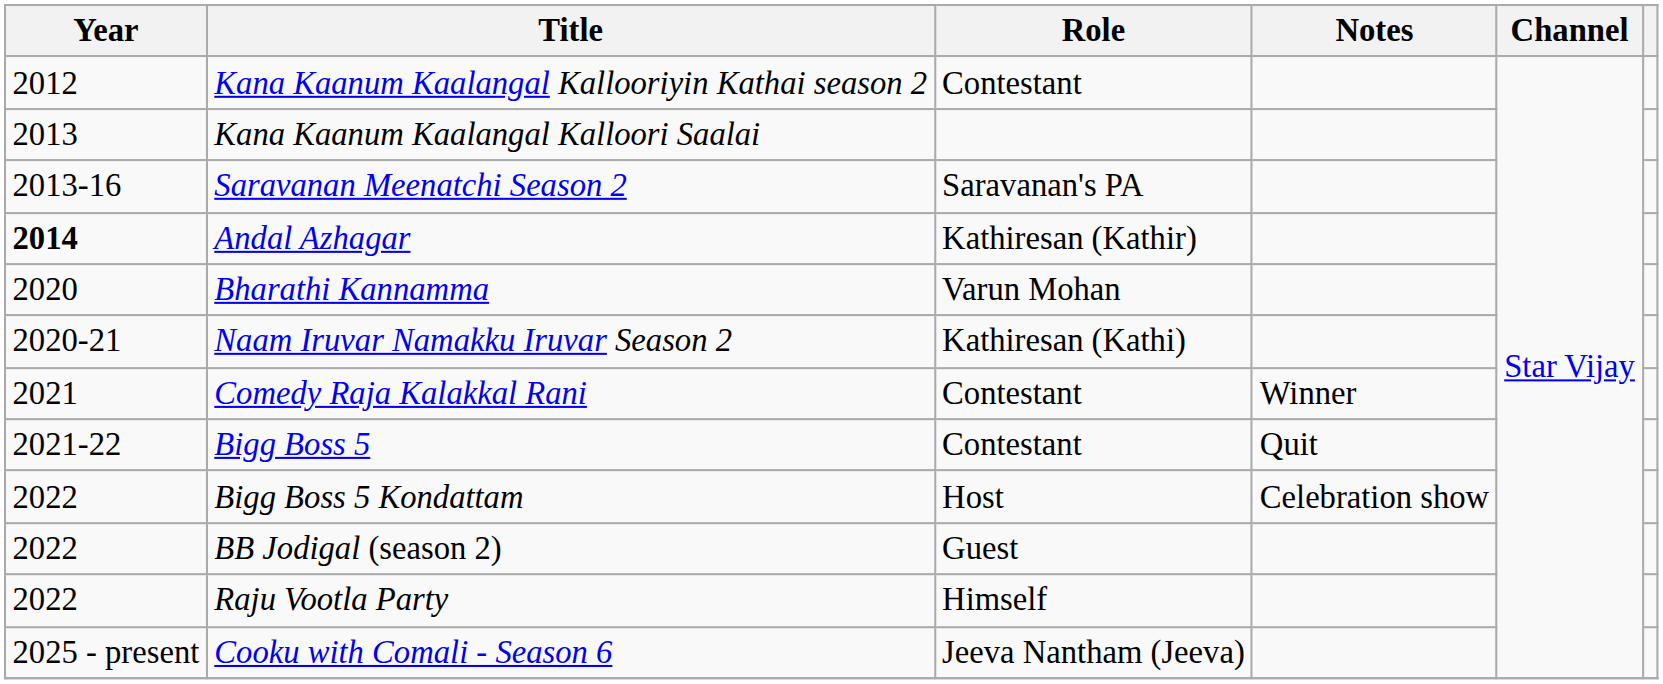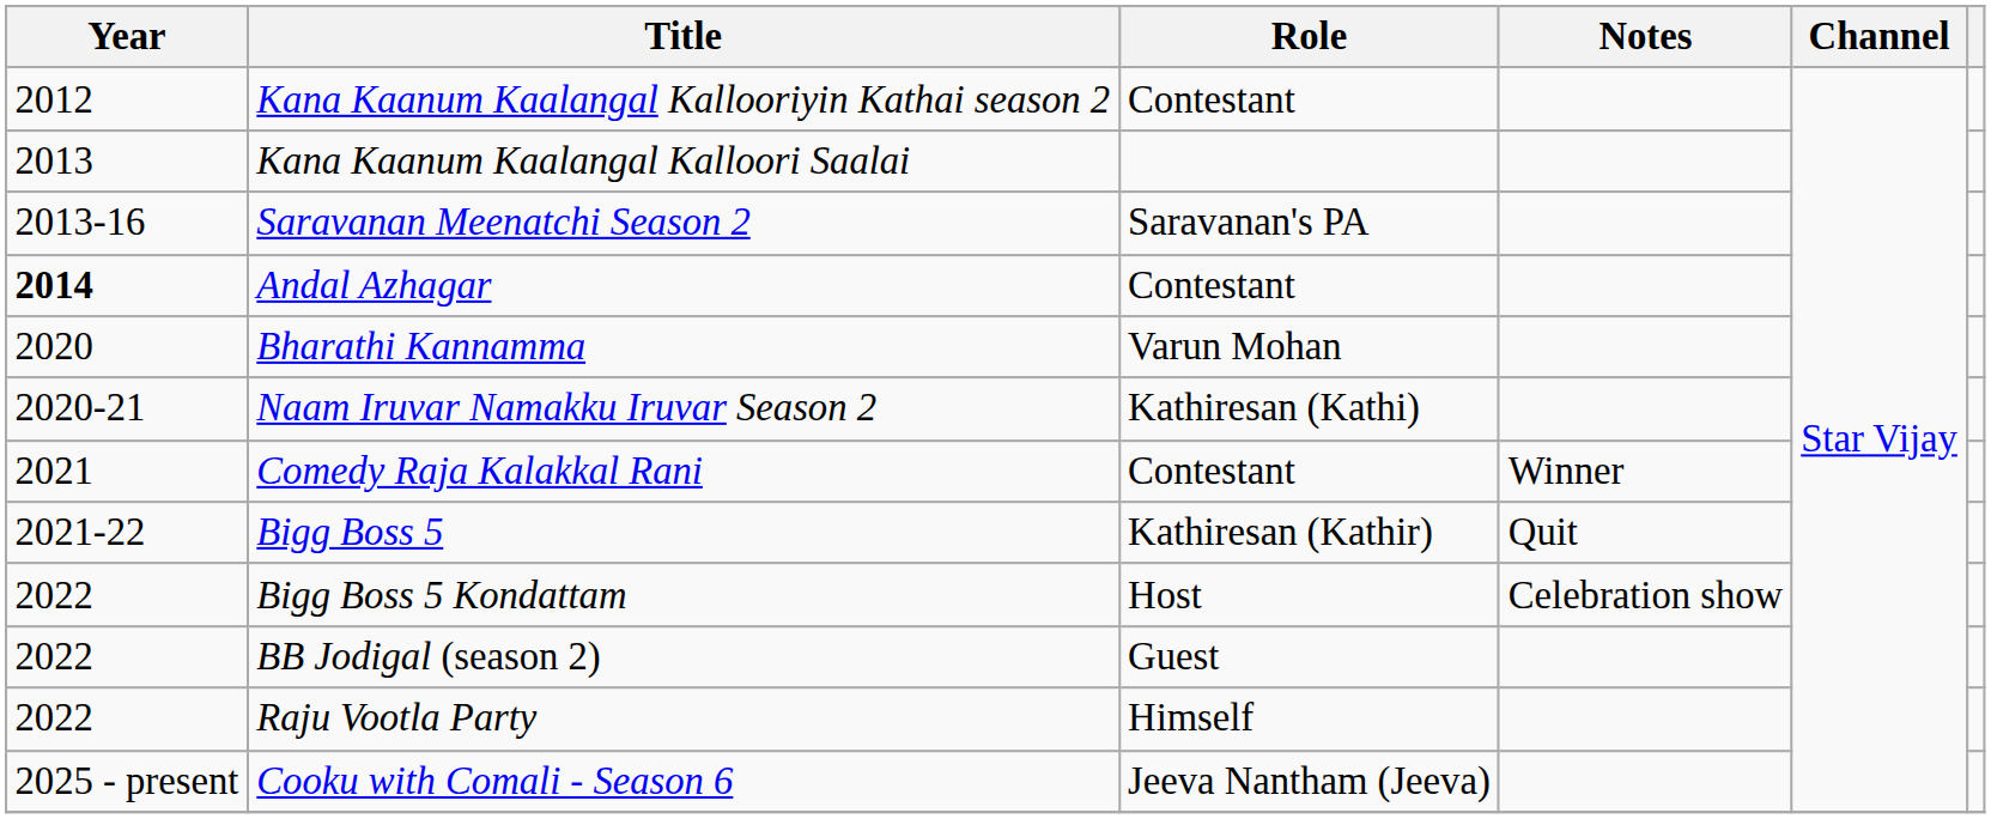 <table class="wikitable sortable">
 <tr>
 <th>Year</th>
 <th>Title</th>
 <th>Role</th>
 <th scope="col" class="unsortable">Notes</th>
 <th>Channel</th>
 <th scope="col" class="unsortable"></th>
 </tr>
 <tr>
 <td>2012</td>
 <td><em><a href='#'>Kana Kaanum Kaalangal</a></em> <em>Kallooriyin Kathai</em> <em>season 2</em></td>
 <td>Contestant</td>
 <td></td>
 <td rowspan="12"><a href='#'>Star Vijay</a></td>
 <td></td>
 </tr>
 <tr>
 <td>2013</td>
 <td><em>Kana Kaanum Kaalangal Kalloori Saalai</em></td>
 <td></td>
 <td></td>
 <td></td>
 </tr>
 <tr>
 <td>2013-16</td>
 <td><em><a href='#'>Saravanan Meenatchi Season 2</a></em></td>
 <td>Saravanan's PA</td>
 <td></td>
 <td></td>
 </tr>
 <tr>
 <td><strong>2014</strong></td>
 <td><em><a href='#'>Andal Azhagar</a></em></td>
-<td>Kathiresan (Kathir)</td>
+<td>Contestant</td>
 <td></td>
 <td></td>
 </tr>
 <tr>
 <td>2020</td>
 <td><em><a href='#'>Bharathi Kannamma</a></em></td>
 <td>Varun Mohan</td>
 <td></td>
 <td></td>
 </tr>
 <tr>
 <td>2020-21</td>
 <td><em><a href='#'>Naam Iruvar Namakku Iruvar</a></em>  <em>Season 2</em></td>
 <td>Kathiresan (Kathi)</td>
 <td></td>
 <td></td>
 </tr>
 <tr>
 <td>2021</td>
 <td><em><a href='#'>Comedy Raja Kalakkal Rani</a></em></td>
 <td>Contestant</td>
 <td>Winner</td>
 <td></td>
 </tr>
 <tr>
 <td>2021-22</td>
 <td><em><a href='#'>Bigg Boss 5</a></em></td>
-<td>Contestant</td>
+<td>Kathiresan (Kathir)</td>
 <td>Quit</td>
 <td></td>
 </tr>
 <tr>
 <td>2022</td>
 <td><em>Bigg Boss 5 Kondattam</em></td>
 <td>Host</td>
 <td>Celebration show</td>
 <td></td>
 </tr>
 <tr>
 <td>2022</td>
 <td><em>BB Jodigal</em> (season 2)</td>
 <td>Guest</td>
 <td></td>
 <td></td>
 </tr>
 <tr>
 <td>2022</td>
 <td><em>Raju Vootla Party</em></td>
 <td>Himself</td>
 <td></td>
 <td></td>
 </tr>
 <tr>
 <td>2025 - present</td>
 <td><em><a href='#'>Cooku with Comali - Season 6</a></em></td>
 <td>Jeeva Nantham (Jeeva)</td>
 <td></td>
 <td></td>
 </tr>
 <tr>
 </tr>
 </table>
